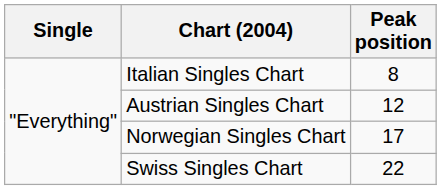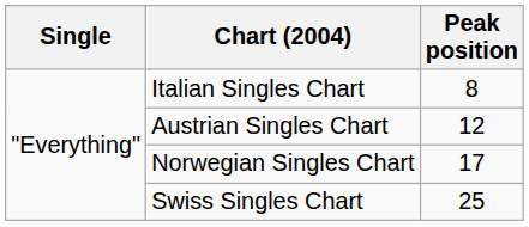 <table class="wikitable">
 <tr>
 <th align="left">Single</th>
 <th align="left">Chart (2004)</th>
 <th align="center">Peak<br>position</th>
 </tr>
 <tr>
 <td align="left" rowspan="4">"Everything"</td>
 <td align="left">Italian Singles Chart</td>
 <td align="center">8</td>
 </tr>
 <tr>
 <td align="left">Austrian Singles Chart</td>
 <td align="center">12</td>
 </tr>
 <tr>
 <td align="left">Norwegian Singles Chart</td>
 <td align="center">17</td>
 </tr>
 <tr>
 <td align="left">Swiss Singles Chart</td>
-<td align="center">22</td>
+<td align="center">25</td>
 </tr>
 </table>
